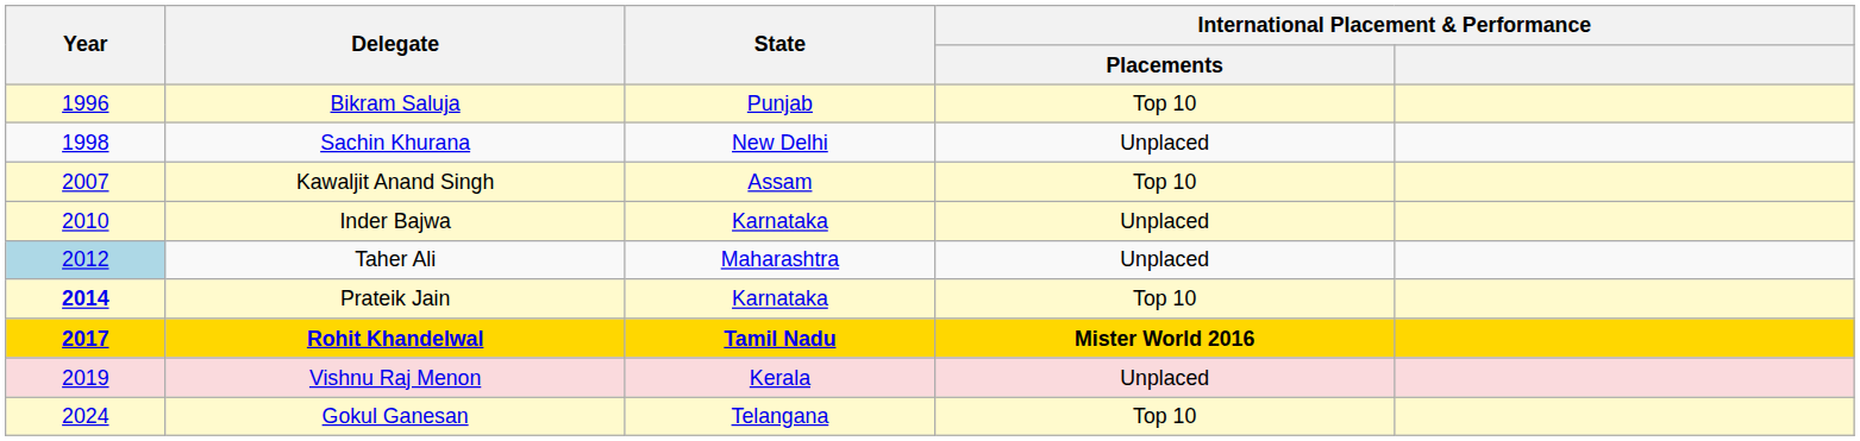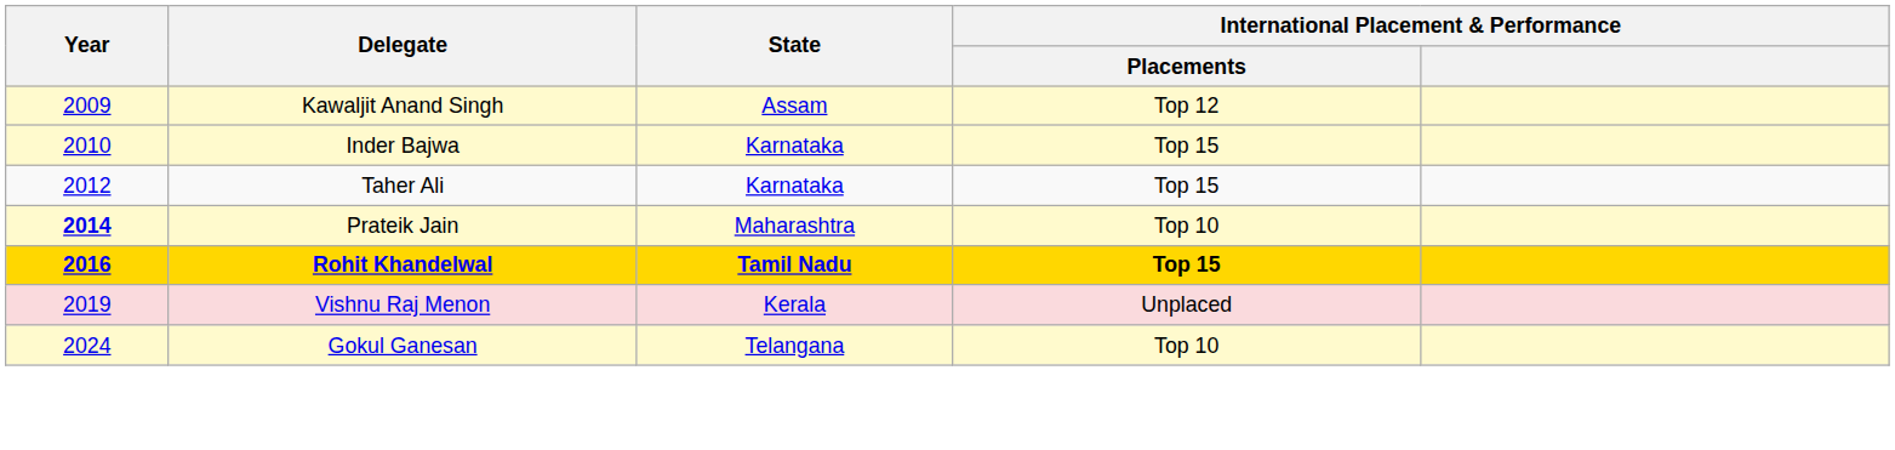 <table class="wikitable" style="text-align:center; line-height:20px; font-size:90%; width:100%;">
 <tr>
 <th rowspan="2"  width=100px>Year</th>
 <th rowspan="2"  width=300px>Delegate</th>
 <th rowspan="2"  width=200px>State</th>
 <th colspan="2"  width=100px>International Placement & Performance</th>
 </tr>
 <tr>
 <th width=300px>Placements</th>
 <th width=300px></th>
 </tr>
 <tr style="background:#FFFACD;">
-<td><a href='#'>1996</a></td>
-<td><a href='#'>Bikram Saluja</a></td>
-<td><a href='#'>Punjab</a></td>
-<td>Top 10</td>
-<td></td>
-</tr>
-<tr>
-<td><a href='#'>1998</a></td>
-<td><a href='#'>Sachin Khurana</a></td>
-<td><a href='#'>New Delhi</a></td>
-<td>Unplaced</td>
-<td></td>
-</tr>
-<tr style="background:#FFFACD;">
-<td><a href='#'>2007</a></td>
+<td><a href='#'>2009</a></td>
 <td>Kawaljit Anand Singh</td>
 <td><a href='#'>Assam</a></td>
-<td>Top 10</td>
+<td>Top 12</td>
 <td></td>
 </tr>
 <tr style="background:#FFFACD;">
 <td><a href='#'>2010</a></td>
 <td>Inder Bajwa</td>
 <td><a href='#'>Karnataka</a></td>
-<td>Unplaced</td>
+<td>Top 15</td>
 <td style="background:;"></td>
 </tr>
 <tr>
-<td style="background: lightblue;"><a href='#'>2012</a></td>
+<td><a href='#'>2012</a></td>
 <td>Taher Ali</td>
-<td><a href='#'>Maharashtra</a></td>
-<td>Unplaced</td>
+<td><a href='#'>Karnataka</a></td>
+<td>Top 15</td>
 <td></td>
 </tr>
 <tr style="background-color:#FFFACD">
 <td><strong><a href='#'>2014</a></strong></td>
 <td>Prateik Jain</td>
-<td><a href='#'>Karnataka</a></td>
+<td><a href='#'>Maharashtra</a></td>
 <td>Top 10</td>
 <td style="background:;"></td>
 </tr>
 <tr style="background-color:gold; font-weight: bold">
-<td><a href='#'>2017</a></td>
+<td><a href='#'>2016</a></td>
 <td><a href='#'>Rohit Khandelwal</a></td>
 <td><a href='#'>Tamil Nadu</a></td>
-<td>Mister World 2016</td>
+<td>Top 15</td>
 <td style="background:;"></td>
 </tr>
 <tr style="background:#FADADD;">
 <td><a href='#'>2019</a></td>
 <td><a href='#'>Vishnu Raj Menon</a></td>
 <td><a href='#'>Kerala</a></td>
 <td>Unplaced</td>
 <td style="background:;"></td>
 </tr>
 <tr style="background:#FFFACD;">
 <td><a href='#'>2024</a></td>
 <td><a href='#'>Gokul Ganesan</a></td>
 <td><a href='#'>Telangana</a></td>
 <td>Top 10</td>
 <td style="background:;"></td>
 </tr>
 </table>
